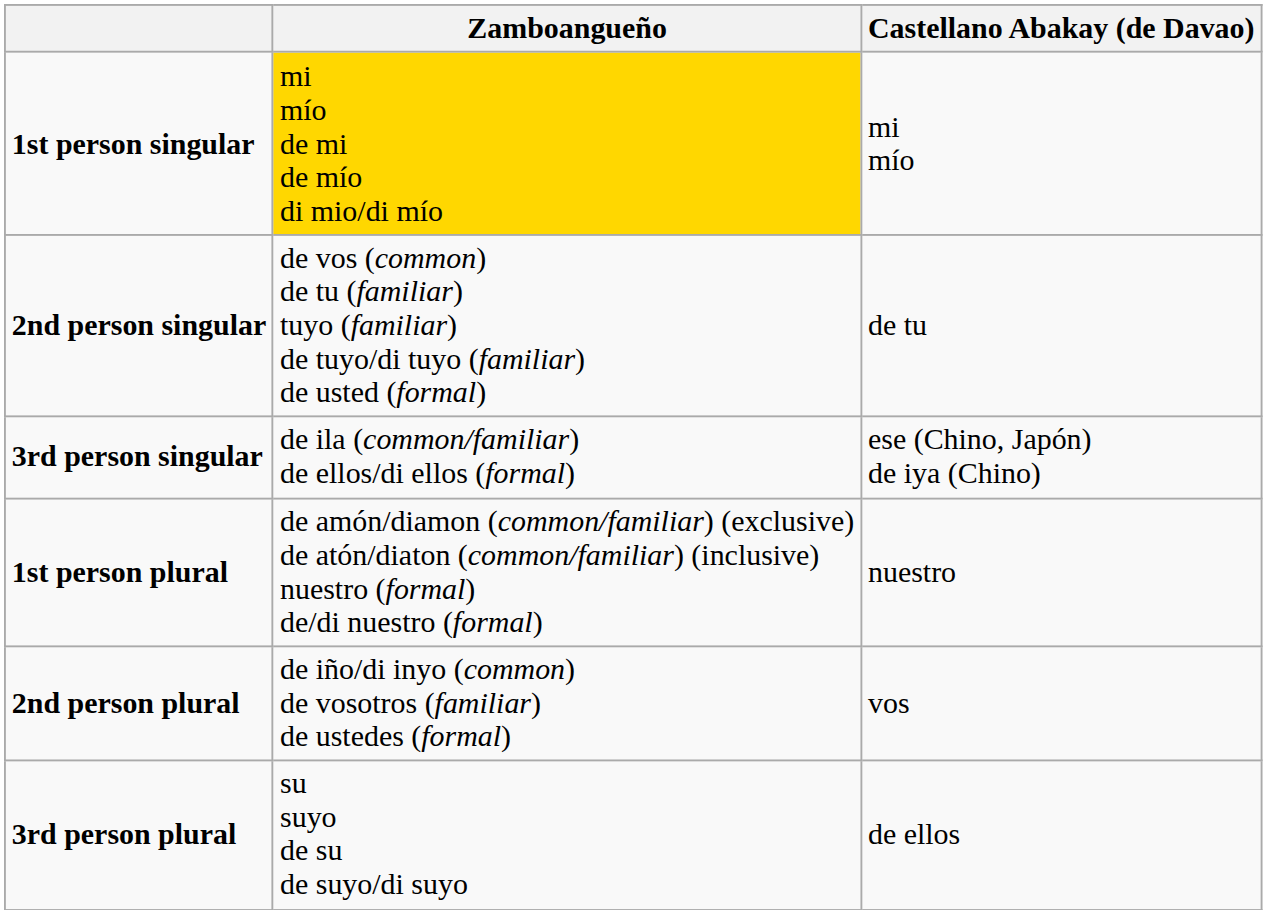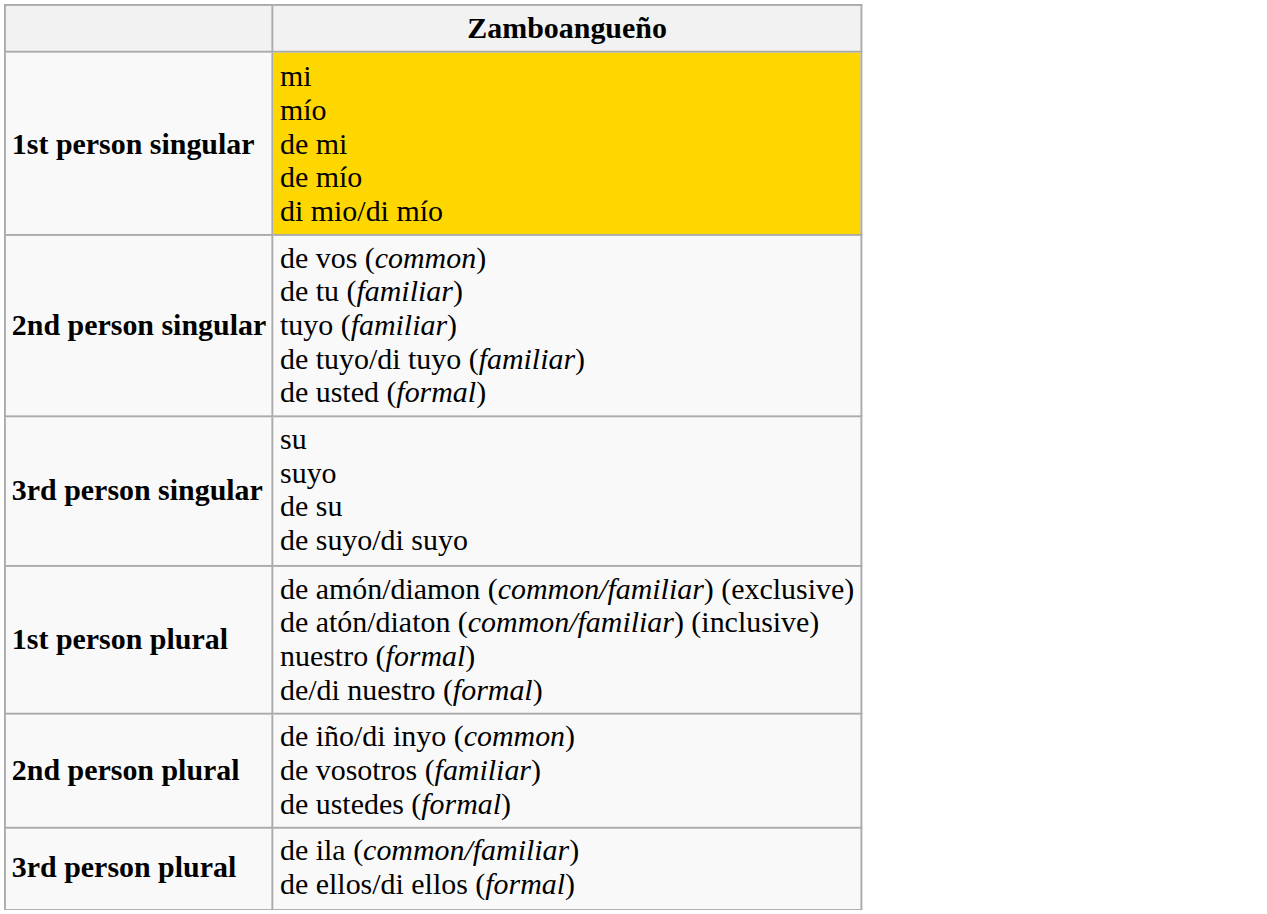 <table class="wikitable">
 <tr>
 <th> </th>
 <th>Zamboangueño</th>
-<th>Castellano Abakay (de Davao)</th>
 </tr>
 <tr>
 <td><strong>1st person singular</strong></td>
 <td style="background: gold;">mi<br>mío<br>de mi<br>de mío<br>di mio/di mío</td>
-<td>mi<br>mío</td>
 </tr>
 <tr>
 <td><strong>2nd person singular</strong></td>
 <td>de vos (<em>common</em>)<br>de tu (<em>familiar</em>)<br>tuyo (<em>familiar</em>)<br>de tuyo/di tuyo (<em>familiar</em>)<br>de usted (<em>formal</em>)</td>
-<td>de tu</td>
 </tr>
 <tr>
 <td><strong>3rd person singular</strong></td>
-<td>de ila (<em>common/familiar</em>)<br>de ellos/di ellos (<em>formal</em>)</td>
-<td>ese (Chino, Japón)<br>de iya (Chino)</td>
+<td>su<br>suyo<br>de su<br>de suyo/di suyo</td>
 </tr>
 <tr>
 <td><strong>1st person plural</strong></td>
 <td>de amón/diamon (<em>common/familiar</em>) (exclusive)<br>de atón/diaton (<em>common/familiar</em>) (inclusive)<br>nuestro (<em>formal</em>)<br>de/di nuestro (<em>formal</em>)</td>
-<td>nuestro</td>
 </tr>
 <tr>
 <td><strong>2nd person plural</strong></td>
 <td>de iño/di inyo (<em>common</em>)<br>de vosotros (<em>familiar</em>)<br>de ustedes (<em>formal</em>)</td>
-<td>vos</td>
 </tr>
 <tr>
 <td><strong>3rd person plural</strong></td>
-<td>su<br>suyo<br>de su<br>de suyo/di suyo</td>
-<td>de ellos</td>
+<td>de ila (<em>common/familiar</em>)<br>de ellos/di ellos (<em>formal</em>)</td>
 </tr>
 </table>
